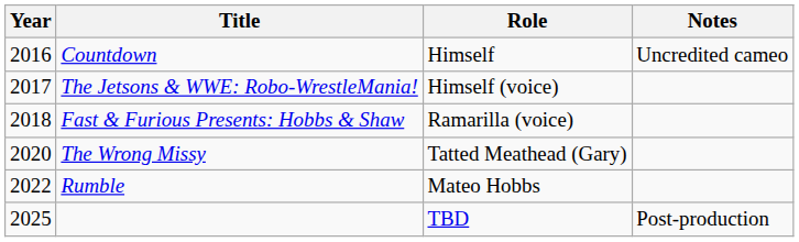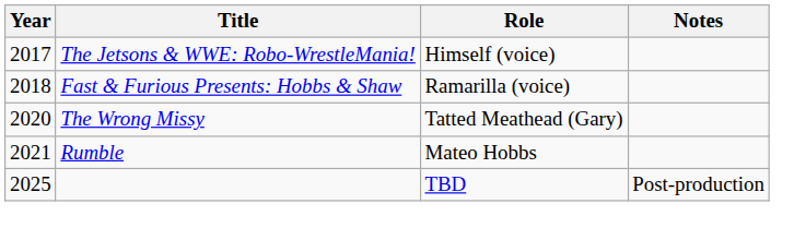 <table class="wikitable sortable">
 <tr>
 <th>Year</th>
 <th>Title</th>
 <th>Role</th>
 <th class="unsortable">Notes</th>
-</tr>
-<tr>
-<td>2016</td>
-<td><em><a href='#'>Countdown</a></em></td>
-<td>Himself</td>
-<td>Uncredited cameo</td>
 </tr>
 <tr>
 <td>2017</td>
 <td><em><a href='#'>The Jetsons & WWE: Robo-WrestleMania!</a></em></td>
 <td>Himself (voice)</td>
 <td></td>
 </tr>
 <tr>
 <td>2018</td>
 <td><em><a href='#'>Fast & Furious Presents: Hobbs & Shaw</a></em></td>
 <td>Ramarilla (voice)</td>
 <td></td>
 </tr>
 <tr>
 <td>2020</td>
 <td><em><a href='#'>The Wrong Missy</a></em></td>
 <td>Tatted Meathead (Gary)</td>
 <td></td>
 </tr>
 <tr>
-<td>2022</td>
+<td>2021</td>
 <td><em><a href='#'>Rumble</a></em></td>
 <td>Mateo Hobbs</td>
 <td></td>
 </tr>
 <tr>
 <td>2025</td>
 <td></td>
 <td><a href='#'>TBD</a></td>
 <td>Post-production</td>
 </tr>
 </table>
